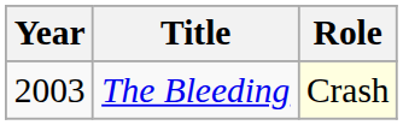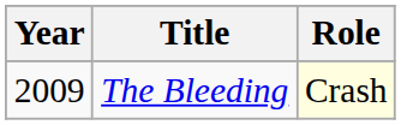 <table class="wikitable">
 <tr>
 <th>Year</th>
 <th>Title</th>
 <th>Role</th>
 </tr>
 <tr>
-<td>2003</td>
+<td>2009</td>
 <td><em><a href='#'>The Bleeding</a></em></td>
 <td style="background: lightyellow;">Crash</td>
 </tr>
 </table>
